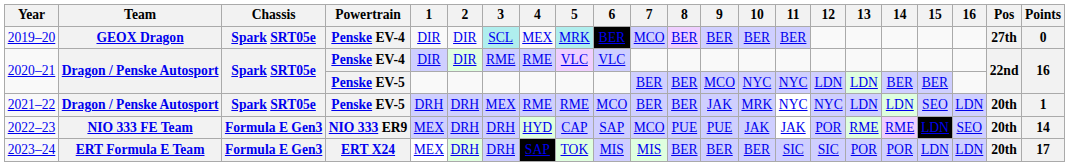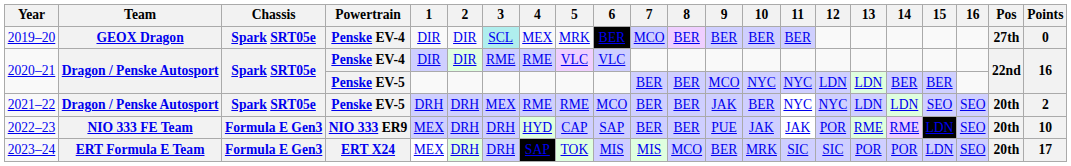 <table class="wikitable" style="text-align:center; font-size:85%">
 <tr>
 <th>Year</th>
 <th>Team</th>
 <th>Chassis</th>
 <th>Powertrain</th>
 <th>1</th>
 <th>2</th>
 <th>3</th>
 <th>4</th>
 <th>5</th>
 <th>6</th>
 <th>7</th>
 <th>8</th>
 <th>9</th>
 <th>10</th>
 <th>11</th>
 <th>12</th>
 <th>13</th>
 <th>14</th>
 <th>15</th>
 <th>16</th>
 <th>Pos</th>
 <th>Points</th>
 </tr>
 <tr>
 <td nowrap><a href='#'>2019–20</a></td>
 <th nowrap><a href='#'>GEOX Dragon</a></th>
 <th nowrap><a href='#'>Spark</a> <a href='#'>SRT05e</a></th>
 <th nowrap><a href='#'>Penske</a> EV-4</th>
 <td><a href='#'>DIR</a></td>
 <td><a href='#'>DIR</a></td>
 <td style="background: paleturquoise;"><a href='#'>SCL</a></td>
 <td><a href='#'>MEX</a></td>
-<td style="background: paleturquoise;"><a href='#'>MRK</a></td>
+<td><a href='#'>MRK</a></td>
 <td style="background-color:#000000;color:white"><a href='#'><span>BER</span></a><br></td>
 <td style="background:#CFCFFF;"><a href='#'>MCO</a><br></td>
 <td style="background:#EFCFFF;"><a href='#'>BER</a><br></td>
 <td style="background:#CFCFFF;"><a href='#'>BER</a><br></td>
 <td style="background:#CFCFFF;"><a href='#'>BER</a><br></td>
 <td style="background:#CFCFFF;"><a href='#'>BER</a><br></td>
 <td></td>
 <td></td>
 <td></td>
 <td></td>
 <td></td>
 <th>27th</th>
 <th>0</th>
 </tr>
 <tr>
 <td rowspan=2 nowrap><a href='#'>2020–21</a></td>
 <th rowspan=2 nowrap><a href='#'>Dragon / Penske Autosport</a></th>
 <th rowspan=2 nowrap><a href='#'>Spark</a> <a href='#'>SRT05e</a></th>
 <th nowrap><a href='#'>Penske</a> EV-4</th>
 <td style="background:#CFCFFF;"><a href='#'>DIR</a><br></td>
 <td style="background:#DFFFDF;"><a href='#'>DIR</a><br></td>
 <td style="background:#CFCFFF;"><a href='#'>RME</a><br></td>
 <td style="background:#CFCFFF;"><a href='#'>RME</a><br></td>
 <td style="background:#EFCFFF;"><a href='#'>VLC</a><br></td>
 <td style="background:#CFCFFF;"><a href='#'>VLC</a><br></td>
 <td></td>
 <td></td>
 <td></td>
 <td></td>
 <td></td>
 <td></td>
 <td></td>
 <td></td>
 <td></td>
 <td></td>
 <th rowspan=2>22nd</th>
 <th rowspan=2>16</th>
 </tr>
 <tr>
 <th nowrap><a href='#'>Penske</a> EV-5</th>
 <td></td>
 <td></td>
 <td></td>
 <td></td>
 <td></td>
 <td></td>
 <td style="background:#CFCFFF;"><a href='#'>BER</a><br></td>
 <td style="background:#cfcfff;"><a href='#'>BER</a><br></td>
 <td style="background:#cfcfff;"><a href='#'>MCO</a><br></td>
 <td style="background:#CFCFFF;"><a href='#'>NYC</a><br></td>
 <td style="background:#CFCFFF;"><a href='#'>NYC</a><br></td>
 <td style="background:#CFCFFF;"><a href='#'>LDN</a><br></td>
 <td style="background:#DFFFDF;"><a href='#'>LDN</a><br></td>
 <td style="background:#CFCFFF;"><a href='#'>BER</a><br></td>
 <td style="background:#CFCFFF;"><a href='#'>BER</a><br></td>
 <td></td>
 </tr>
 <tr>
 <td nowrap><a href='#'>2021–22</a></td>
 <th nowrap><a href='#'>Dragon / Penske Autosport</a></th>
 <th nowrap><a href='#'>Spark</a> <a href='#'>SRT05e</a></th>
 <th nowrap><a href='#'>Penske</a> EV-5</th>
 <td style="background:#CFCFFF;"><a href='#'>DRH</a><br></td>
 <td style="background:#CFCFFF;"><a href='#'>DRH</a><br></td>
 <td style="background:#CFCFFF;"><a href='#'>MEX</a><br></td>
 <td style="background:#CFCFFF;"><a href='#'>RME</a><br></td>
 <td style="background:#CFCFFF;"><a href='#'>RME</a><br></td>
 <td style="background:#CFCFFF;"><a href='#'>MCO</a><br></td>
 <td style="background:#CFCFFF;"><a href='#'>BER</a><br></td>
 <td style="background:#CFCFFF;"><a href='#'>BER</a><br></td>
 <td style="background:#CFCFFF;"><a href='#'>JAK</a><br></td>
-<td style="background:#CFCFFF;"><a href='#'>MRK</a><br></td>
+<td style="background:#cfcfff;"><a href='#'>BER</a><br></td>
 <td style="background:#FFFFFF;"><a href='#'>NYC</a><br></td>
 <td style="background:#CFCFFF;"><a href='#'>NYC</a><br></td>
 <td style="background:#CFCFFF;"><a href='#'>LDN</a><br></td>
 <td style="background:#DFFFDF;"><a href='#'>LDN</a><br></td>
 <td style="background:#CFCFFF;"><a href='#'>SEO</a><br></td>
-<td style="background:#cfcfff;"><a href='#'>LDN</a><br></td>
+<td style="background:#CFCFFF;"><a href='#'>SEO</a><br></td>
 <th>20th</th>
-<th>1</th>
+<th>2</th>
 </tr>
 <tr>
 <td nowrap><a href='#'>2022–23</a></td>
 <th nowrap><a href='#'>NIO 333 FE Team</a></th>
 <th nowrap><a href='#'>Formula E Gen3</a></th>
 <th nowrap><a href='#'>NIO 333</a> ER9</th>
 <td style="background:#CFCFFF;"><a href='#'>MEX</a><br></td>
 <td style="background:#CFCFFF;"><a href='#'>DRH</a><br></td>
 <td style="background:#CFCFFF;"><a href='#'>DRH</a><br></td>
 <td style="background:#DFFFDF;"><a href='#'>HYD</a><br></td>
 <td style="background:#CFCFFF;"><a href='#'>CAP</a><br></td>
 <td style="background:#cfcfff;"><a href='#'>SAP</a><br></td>
-<td style="background:#CFCFFF;"><a href='#'>MCO</a><br></td>
-<td style="background:#CFCFFF;"><a href='#'>PUE</a><br></td>
+<td style="background:#cfcfff;"><a href='#'>BER</a><br></td>
+<td style="background:#cfcfff;"><a href='#'>BER</a><br></td>
 <td style="background:#CFCFFF;"><a href='#'>PUE</a><br></td>
 <td style="background:#cfcfff"><a href='#'>JAK</a><br></td>
 <td style="background:#ffffff;"><a href='#'>JAK</a><br></td>
 <td style="background:#cfcfff;"><a href='#'>POR</a><br></td>
 <td style="background:#dfffdf;"><a href='#'>RME</a><br></td>
 <td style="background:#efcfff;"><a href='#'>RME</a><br></td>
 <td style="background-color:#000000;color:white"><a href='#'><span>LDN</span></a><br></td>
 <td style="background:#CFCFFF;"><a href='#'>SEO</a><br></td>
 <th>20th</th>
-<th>14</th>
+<th>10</th>
 </tr>
 <tr>
 <td nowrap><a href='#'>2023–24</a></td>
 <th nowrap><a href='#'>ERT Formula E Team</a></th>
 <th nowrap><a href='#'>Formula E Gen3</a></th>
 <th nowrap><a href='#'>ERT X24</a></th>
 <td style="background:#ffffff;"><a href='#'>MEX</a><br></td>
 <td style="background:#dfffdf;"><a href='#'>DRH</a><br></td>
 <td style="background:#cfcfff;"><a href='#'>DRH</a><br></td>
 <td style="background-color:#000000;color:white"><a href='#'><span>SAP</span></a><br></td>
 <td style="background:#dfffdf;"><a href='#'>TOK</a><br></td>
 <td style="background:#cfcfff;"><a href='#'>MIS</a><br></td>
 <td style="background:#dfffdf;"><a href='#'>MIS</a><br></td>
+<td style="background:#cfcfff;"><a href='#'>MCO</a><br></td>
 <td style="background:#cfcfff;"><a href='#'>BER</a><br></td>
-<td style="background:#cfcfff;"><a href='#'>BER</a><br></td>
-<td style="background:#cfcfff;"><a href='#'>BER</a><br></td>
+<td style="background:#CFCFFF;"><a href='#'>MRK</a><br></td>
 <td style="background:#cfcfff;"><a href='#'>SIC</a><br></td>
 <td style="background:#cfcfff;"><a href='#'>SIC</a><br></td>
 <td style="background:#cfcfff;"><a href='#'>POR</a><br></td>
 <td style="background:#cfcfff;"><a href='#'>POR</a><br></td>
 <td style="background:#cfcfff;"><a href='#'>LDN</a><br></td>
-<td style="background:#cfcfff;"><a href='#'>LDN</a><br></td>
+<td style="background:#CFCFFF;"><a href='#'>SEO</a><br></td>
 <th>20th</th>
 <th>17</th>
 </tr>
 </table>
